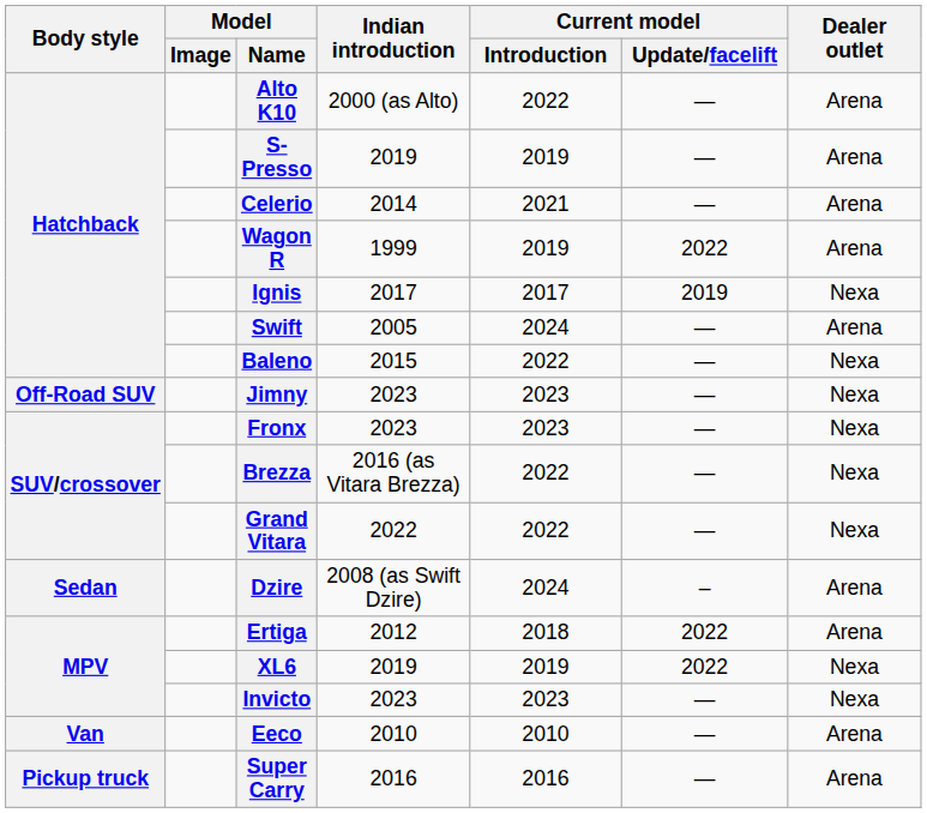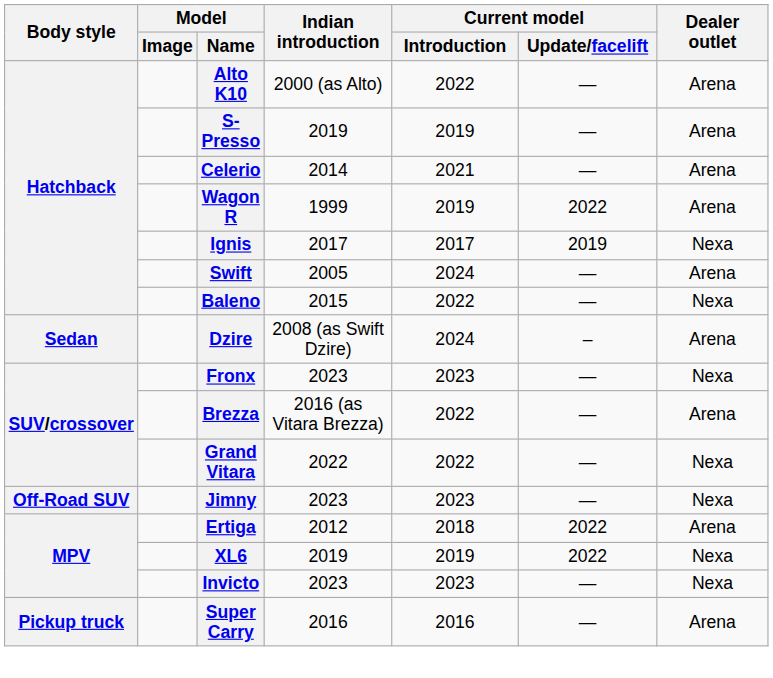 <table class="wikitable sortable" style="text-align: center; width: 55%">
 <tr>
 <th rowspan="2">Body style</th>
 <th colspan="2">Model</th>
 <th rowspan="2" width="20%">Indian introduction</th>
 <th colspan="2" scope="col">Current model</th>
 <th rowspan="2" width="25%">Dealer outlet</th>
 </tr>
 <tr>
 <th class="unsortable">Image</th>
 <th>Name</th>
 <th width="20%">Introduction</th>
 <th width="20%">Update/<a href='#'>facelift</a></th>
 </tr>
 <tr>
 <th rowspan="7"><strong><a href='#'>Hatchback</a></strong></th>
 <td></td>
 <th><a href='#'>Alto K10</a></th>
 <td>2000 (as Alto)</td>
 <td>2022</td>
 <td>—</td>
 <td>Arena</td>
 </tr>
 <tr>
 <td></td>
 <th><a href='#'>S-Presso</a></th>
 <td>2019</td>
 <td>2019</td>
 <td>—</td>
 <td>Arena</td>
 </tr>
 <tr>
 <td></td>
 <th><a href='#'>Celerio</a></th>
 <td>2014</td>
 <td>2021</td>
 <td>—</td>
 <td>Arena</td>
 </tr>
 <tr>
 <td></td>
 <th><a href='#'>Wagon R</a></th>
 <td>1999</td>
 <td>2019</td>
 <td>2022</td>
 <td>Arena</td>
 </tr>
 <tr>
 <td></td>
 <th><a href='#'>Ignis</a></th>
 <td>2017</td>
 <td>2017</td>
 <td>2019</td>
 <td>Nexa</td>
 </tr>
 <tr>
 <td></td>
 <th scope="row"><a href='#'>Swift</a></th>
 <td>2005</td>
 <td>2024</td>
 <td>—</td>
 <td>Arena</td>
 </tr>
 <tr>
 <td></td>
 <th><a href='#'>Baleno</a></th>
 <td>2015</td>
 <td>2022</td>
 <td>—</td>
 <td>Nexa</td>
 </tr>
 <tr>
-<th rowspan="1"><a href='#'><strong>Off-Road SUV</strong></a></th>
+<th><strong><a href='#'>Sedan</a></strong></th>
 <td></td>
-<th><a href='#'>Jimny</a></th>
-<td>2023</td>
-<td>2023</td>
-<td>—</td>
-<td>Nexa</td>
+<th scope="row"><a href='#'>Dzire</a></th>
+<td>2008 (as Swift Dzire)</td>
+<td>2024</td>
+<td>–</td>
+<td>Arena</td>
 </tr>
 <tr>
 <th rowspan="3"><a href='#'><strong>SUV</strong></a><strong>/<a href='#'>crossover</a></strong></th>
 <td></td>
 <th><a href='#'>Fronx</a></th>
 <td>2023</td>
 <td>2023</td>
 <td>—</td>
 <td>Nexa</td>
 </tr>
 <tr>
 <td></td>
 <th><a href='#'>Brezza</a></th>
 <td>2016 (as Vitara Brezza)</td>
 <td>2022</td>
 <td>—</td>
-<td>Nexa</td>
+<td>Arena</td>
 </tr>
 <tr>
 <td></td>
 <th><a href='#'>Grand Vitara</a></th>
 <td>2022</td>
 <td>2022</td>
 <td>—</td>
 <td>Nexa</td>
 </tr>
 <tr>
-<th><strong><a href='#'>Sedan</a></strong></th>
+<th rowspan="1"><a href='#'><strong>Off-Road SUV</strong></a></th>
 <td></td>
-<th scope="row"><a href='#'>Dzire</a></th>
-<td>2008 (as Swift Dzire)</td>
-<td>2024</td>
-<td>–</td>
-<td>Arena</td>
+<th><a href='#'>Jimny</a></th>
+<td>2023</td>
+<td>2023</td>
+<td>—</td>
+<td>Nexa</td>
 </tr>
 <tr>
 <th rowspan="3"><strong><a href='#'>MPV</a></strong></th>
 <td></td>
 <th><a href='#'>Ertiga</a></th>
 <td>2012</td>
 <td>2018</td>
 <td>2022</td>
 <td>Arena</td>
 </tr>
 <tr>
 <td></td>
 <th><a href='#'>XL6</a></th>
 <td>2019</td>
 <td>2019</td>
 <td>2022</td>
 <td>Nexa</td>
 </tr>
 <tr>
 <td></td>
 <th><a href='#'>Invicto</a></th>
 <td>2023</td>
 <td>2023</td>
 <td>—</td>
 <td>Nexa</td>
 </tr>
 <tr>
-<th><strong><a href='#'>Van</a></strong></th>
-<td></td>
-<th><a href='#'>Eeco</a></th>
-<td>2010</td>
-<td>2010</td>
-<td>—</td>
-<td>Arena</td>
-</tr>
-<tr>
 <th><strong><a href='#'>Pickup truck</a></strong></th>
 <td></td>
 <th><a href='#'>Super Carry</a></th>
 <td>2016</td>
 <td>2016</td>
 <td>—</td>
 <td>Arena</td>
 </tr>
 </table>
